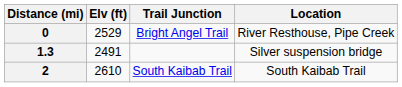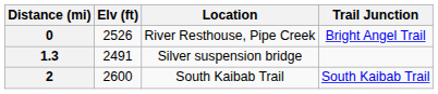 <table class="wikitable" style="text-align:center">
 <tr>
 <th>Distance (mi)</th>
 <th>Elv (ft)</th>
+<th>Location</th>
 <th>Trail Junction</th>
-<th>Location</th>
 </tr>
 <tr>
 <th>0</th>
-<td>2529</td>
+<td>2526</td>
+<td>River Resthouse, Pipe Creek</td>
 <td><a href='#'>Bright Angel Trail</a></td>
-<td>River Resthouse, Pipe Creek</td>
 </tr>
 <tr>
 <th>1.3</th>
 <td>2491</td>
+<td>Silver suspension bridge</td>
 <td></td>
-<td>Silver suspension bridge</td>
 </tr>
 <tr>
 <th>2</th>
-<td>2610</td>
+<td>2600</td>
+<td>South Kaibab Trail</td>
 <td><a href='#'>South Kaibab Trail</a></td>
-<td>South Kaibab Trail</td>
 </tr>
 </table>
